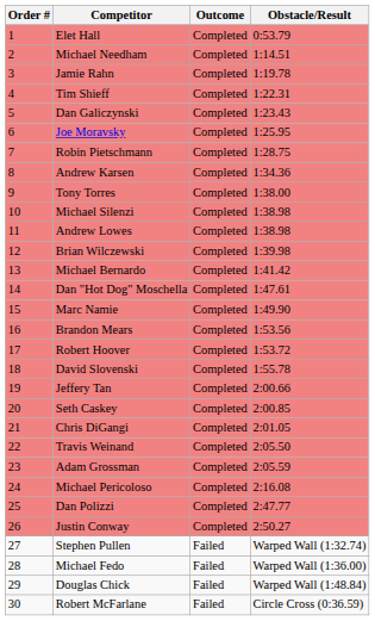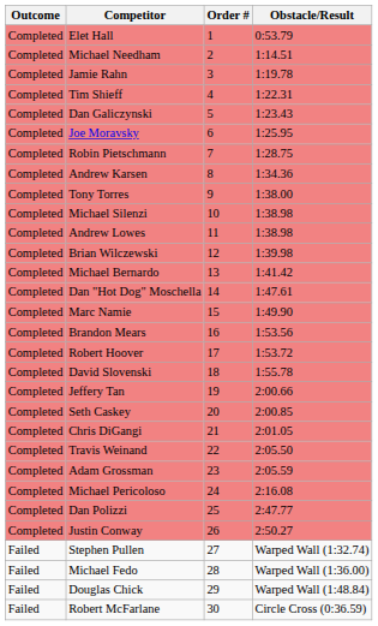 <table class="wikitable sortable">
 <tr>
+<th>Outcome</th>
+<th>Competitor</th>
 <th>Order #</th>
-<th>Competitor</th>
-<th>Outcome</th>
 <th>Obstacle/Result</th>
 </tr>
 <tr style="background-color:#f28282">
+<td>Completed</td>
+<td>Elet Hall</td>
 <td>1</td>
-<td>Elet Hall</td>
-<td>Completed</td>
 <td>0:53.79</td>
 </tr>
 <tr style="background-color:#f28282">
+<td>Completed</td>
+<td>Michael Needham</td>
 <td>2</td>
-<td>Michael Needham</td>
-<td>Completed</td>
 <td>1:14.51</td>
 </tr>
 <tr style="background-color:#f28282">
+<td>Completed</td>
+<td>Jamie Rahn</td>
 <td>3</td>
-<td>Jamie Rahn</td>
-<td>Completed</td>
 <td>1:19.78</td>
 </tr>
 <tr style="background-color:#f28282">
+<td>Completed</td>
+<td>Tim Shieff</td>
 <td>4</td>
-<td>Tim Shieff</td>
-<td>Completed</td>
 <td>1:22.31</td>
 </tr>
 <tr style="background-color:#f28282">
+<td>Completed</td>
+<td>Dan Galiczynski</td>
 <td>5</td>
-<td>Dan Galiczynski</td>
-<td>Completed</td>
 <td>1:23.43</td>
 </tr>
 <tr style="background-color:#f28282">
+<td>Completed</td>
+<td><a href='#'>Joe Moravsky</a></td>
 <td>6</td>
-<td><a href='#'>Joe Moravsky</a></td>
-<td>Completed</td>
 <td>1:25.95</td>
 </tr>
 <tr style="background-color:#f28282">
+<td>Completed</td>
+<td>Robin Pietschmann</td>
 <td>7</td>
-<td>Robin Pietschmann</td>
-<td>Completed</td>
 <td>1:28.75</td>
 </tr>
 <tr style="background-color:#f28282">
+<td>Completed</td>
+<td>Andrew Karsen</td>
 <td>8</td>
-<td>Andrew Karsen</td>
-<td>Completed</td>
 <td>1:34.36</td>
 </tr>
 <tr style="background-color:#f28282">
+<td>Completed</td>
+<td>Tony Torres</td>
 <td>9</td>
-<td>Tony Torres</td>
-<td>Completed</td>
 <td>1:38.00</td>
 </tr>
 <tr style="background-color:#f28282">
+<td>Completed</td>
+<td>Michael Silenzi</td>
 <td>10</td>
-<td>Michael Silenzi</td>
-<td>Completed</td>
 <td>1:38.98</td>
 </tr>
 <tr style="background-color:#f28282">
+<td>Completed</td>
+<td>Andrew Lowes</td>
 <td>11</td>
-<td>Andrew Lowes</td>
-<td>Completed</td>
 <td>1:38.98</td>
 </tr>
 <tr style="background-color:#f28282">
+<td>Completed</td>
+<td>Brian Wilczewski</td>
 <td>12</td>
-<td>Brian Wilczewski</td>
-<td>Completed</td>
 <td>1:39.98</td>
 </tr>
 <tr style="background-color:#f28282">
+<td>Completed</td>
+<td>Michael Bernardo</td>
 <td>13</td>
-<td>Michael Bernardo</td>
-<td>Completed</td>
 <td>1:41.42</td>
 </tr>
 <tr style="background-color:#f28282">
+<td>Completed</td>
+<td>Dan "Hot Dog" Moschella</td>
 <td>14</td>
-<td>Dan "Hot Dog" Moschella</td>
-<td>Completed</td>
 <td>1:47.61</td>
 </tr>
 <tr style="background-color:#f28282">
+<td>Completed</td>
+<td>Marc Namie</td>
 <td>15</td>
-<td>Marc Namie</td>
-<td>Completed</td>
 <td>1:49.90</td>
 </tr>
 <tr style="background-color:#f28282">
+<td>Completed</td>
+<td>Brandon Mears</td>
 <td>16</td>
-<td>Brandon Mears</td>
-<td>Completed</td>
 <td>1:53.56</td>
 </tr>
 <tr style="background-color:#f28282">
+<td>Completed</td>
+<td>Robert Hoover</td>
 <td>17</td>
-<td>Robert Hoover</td>
-<td>Completed</td>
 <td>1:53.72</td>
 </tr>
 <tr style="background-color:#f28282">
+<td>Completed</td>
+<td>David Slovenski</td>
 <td>18</td>
-<td>David Slovenski</td>
-<td>Completed</td>
 <td>1:55.78</td>
 </tr>
 <tr style="background-color:#f28282">
+<td>Completed</td>
+<td>Jeffery Tan</td>
 <td>19</td>
-<td>Jeffery Tan</td>
-<td>Completed</td>
 <td>2:00.66</td>
 </tr>
 <tr style="background-color:#f28282">
+<td>Completed</td>
+<td>Seth Caskey</td>
 <td>20</td>
-<td>Seth Caskey</td>
-<td>Completed</td>
 <td>2:00.85</td>
 </tr>
 <tr style="background-color:#f28282">
+<td>Completed</td>
+<td>Chris DiGangi</td>
 <td>21</td>
-<td>Chris DiGangi</td>
-<td>Completed</td>
 <td>2:01.05</td>
 </tr>
 <tr style="background-color:#f28282">
+<td>Completed</td>
+<td>Travis Weinand</td>
 <td>22</td>
-<td>Travis Weinand</td>
-<td>Completed</td>
 <td>2:05.50</td>
 </tr>
 <tr style="background-color:#f28282">
+<td>Completed</td>
+<td>Adam Grossman</td>
 <td>23</td>
-<td>Adam Grossman</td>
-<td>Completed</td>
 <td>2:05.59</td>
 </tr>
 <tr style="background-color:#f28282">
+<td>Completed</td>
+<td>Michael Pericoloso</td>
 <td>24</td>
-<td>Michael Pericoloso</td>
-<td>Completed</td>
 <td>2:16.08</td>
 </tr>
 <tr style="background-color:#f28282">
+<td>Completed</td>
+<td>Dan Polizzi</td>
 <td>25</td>
-<td>Dan Polizzi</td>
-<td>Completed</td>
 <td>2:47.77</td>
 </tr>
 <tr style="background-color:#f28282">
+<td>Completed</td>
+<td>Justin Conway</td>
 <td>26</td>
-<td>Justin Conway</td>
-<td>Completed</td>
 <td>2:50.27</td>
 </tr>
 <tr>
+<td>Failed</td>
+<td>Stephen Pullen</td>
 <td>27</td>
-<td>Stephen Pullen</td>
-<td>Failed</td>
 <td>Warped Wall (1:32.74)</td>
 </tr>
 <tr>
+<td>Failed</td>
+<td>Michael Fedo</td>
 <td>28</td>
-<td>Michael Fedo</td>
-<td>Failed</td>
 <td>Warped Wall (1:36.00)</td>
 </tr>
 <tr>
+<td>Failed</td>
+<td>Douglas Chick</td>
 <td>29</td>
-<td>Douglas Chick</td>
-<td>Failed</td>
 <td>Warped Wall (1:48.84)</td>
 </tr>
 <tr>
+<td>Failed</td>
+<td>Robert McFarlane</td>
 <td>30</td>
-<td>Robert McFarlane</td>
-<td>Failed</td>
 <td>Circle Cross (0:36.59)</td>
 </tr>
 </table>
